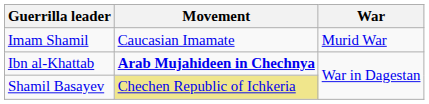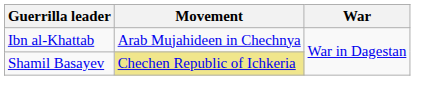 <table class="wikitable">
 <tr>
 <th>Guerrilla leader</th>
 <th>Movement</th>
 <th>War</th>
 </tr>
 <tr>
-<td><a href='#'>Imam Shamil</a></td>
-<td><a href='#'>Caucasian Imamate</a></td>
-<td><a href='#'>Murid War</a></td>
-</tr>
-<tr>
 <td><a href='#'>Ibn al-Khattab</a></td>
-<td><strong><a href='#'>Arab Mujahideen in Chechnya</a></strong></td>
+<td><a href='#'>Arab Mujahideen in Chechnya</a></td>
 <td rowspan="2"><a href='#'>War in Dagestan</a></td>
 </tr>
 <tr>
 <td><a href='#'>Shamil Basayev</a></td>
 <td style="background: khaki;"><a href='#'>Chechen Republic of Ichkeria</a></td>
 </tr>
 </table>
